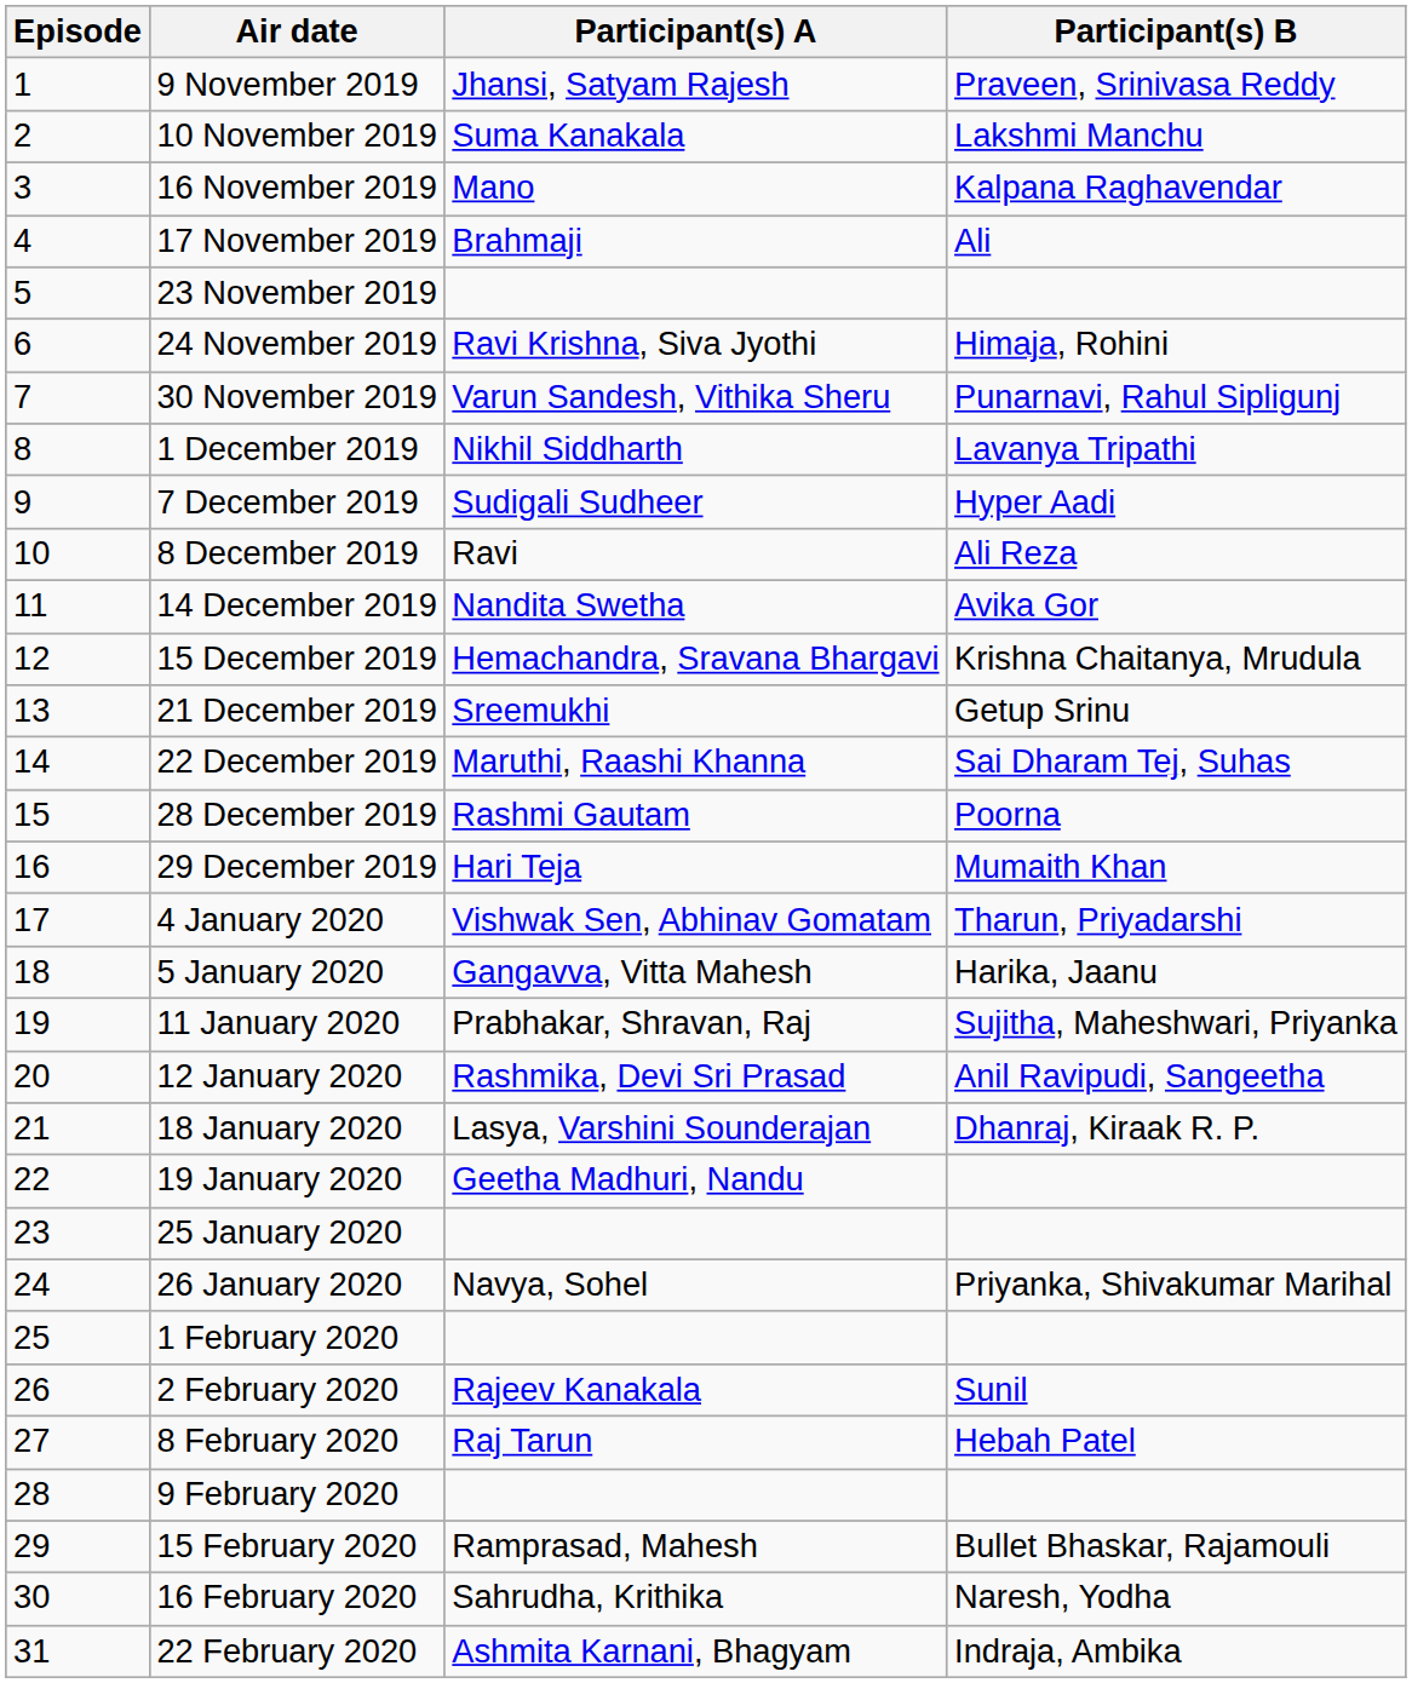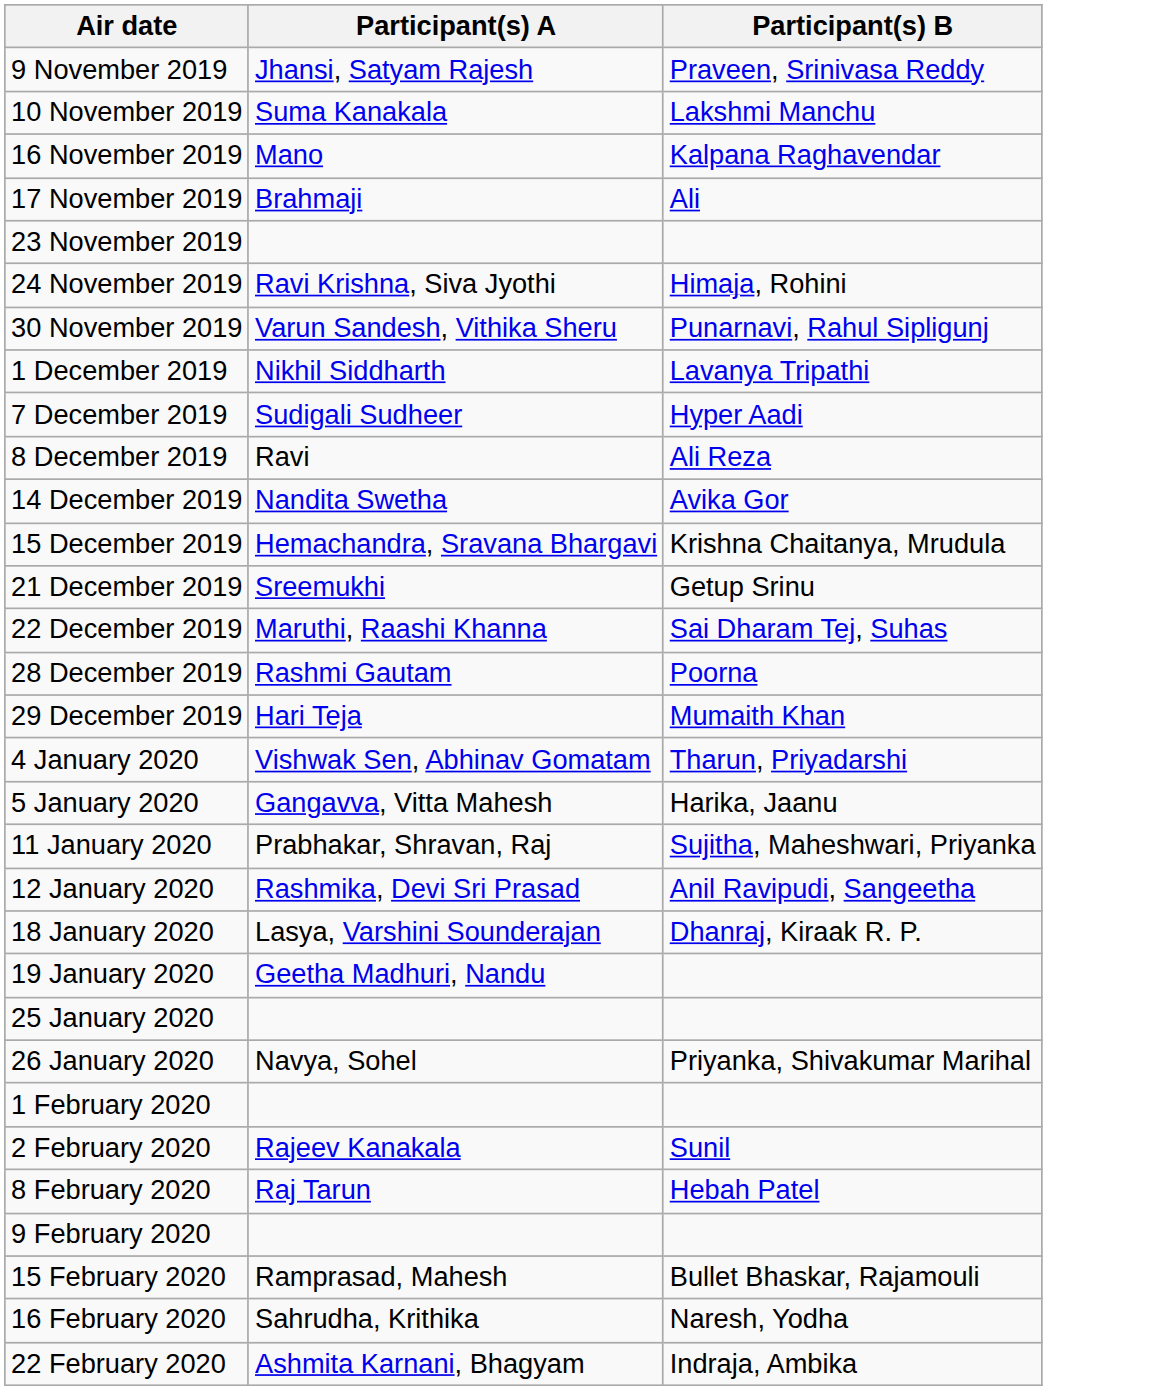 <table class="wikitable sortable">
 <tr>
-<th>Episode</th>
 <th>Air date</th>
 <th>Participant(s) A</th>
 <th>Participant(s) B</th>
 </tr>
 <tr>
-<td>1</td>
 <td>9 November 2019</td>
 <td><a href='#'>Jhansi</a>, <a href='#'>Satyam Rajesh</a></td>
 <td><a href='#'>Praveen</a>, <a href='#'>Srinivasa Reddy</a></td>
 </tr>
 <tr>
-<td>2</td>
 <td>10 November 2019</td>
 <td><a href='#'>Suma Kanakala</a></td>
 <td><a href='#'>Lakshmi Manchu</a></td>
 </tr>
 <tr>
-<td>3</td>
 <td>16 November 2019</td>
 <td><a href='#'>Mano</a></td>
 <td><a href='#'>Kalpana Raghavendar</a></td>
 </tr>
 <tr>
-<td>4</td>
 <td>17 November 2019</td>
 <td><a href='#'>Brahmaji</a></td>
 <td><a href='#'>Ali</a></td>
 </tr>
 <tr>
-<td>5</td>
 <td>23 November 2019</td>
 <td></td>
 <td></td>
 </tr>
 <tr>
-<td>6</td>
 <td>24 November 2019</td>
 <td><a href='#'>Ravi Krishna</a>, Siva Jyothi</td>
 <td><a href='#'>Himaja</a>, Rohini</td>
 </tr>
 <tr>
-<td>7</td>
 <td>30 November 2019</td>
 <td><a href='#'>Varun Sandesh</a>, <a href='#'>Vithika Sheru</a></td>
 <td><a href='#'>Punarnavi</a>, <a href='#'>Rahul Sipligunj</a></td>
 </tr>
 <tr>
-<td>8</td>
 <td>1 December 2019</td>
 <td><a href='#'>Nikhil Siddharth</a></td>
 <td><a href='#'>Lavanya Tripathi</a></td>
 </tr>
 <tr>
-<td>9</td>
 <td>7 December 2019</td>
 <td><a href='#'>Sudigali Sudheer</a></td>
 <td><a href='#'>Hyper Aadi</a></td>
 </tr>
 <tr>
-<td>10</td>
 <td>8 December 2019</td>
 <td>Ravi</td>
 <td><a href='#'>Ali Reza</a></td>
 </tr>
 <tr>
-<td>11</td>
 <td>14 December 2019</td>
 <td><a href='#'>Nandita Swetha</a></td>
 <td><a href='#'>Avika Gor</a></td>
 </tr>
 <tr>
-<td>12</td>
 <td>15 December 2019</td>
 <td><a href='#'>Hemachandra</a>, <a href='#'>Sravana Bhargavi</a></td>
 <td>Krishna Chaitanya, Mrudula</td>
 </tr>
 <tr>
-<td>13</td>
 <td>21 December 2019</td>
 <td><a href='#'>Sreemukhi</a></td>
 <td>Getup Srinu</td>
 </tr>
 <tr>
-<td>14</td>
 <td>22 December 2019</td>
 <td><a href='#'>Maruthi</a>, <a href='#'>Raashi Khanna</a></td>
 <td><a href='#'>Sai Dharam Tej</a>, <a href='#'>Suhas</a></td>
 </tr>
 <tr>
-<td>15</td>
 <td>28 December 2019</td>
 <td><a href='#'>Rashmi Gautam</a></td>
 <td><a href='#'>Poorna</a></td>
 </tr>
 <tr>
-<td>16</td>
 <td>29 December 2019</td>
 <td><a href='#'>Hari Teja</a></td>
 <td><a href='#'>Mumaith Khan</a></td>
 </tr>
 <tr>
-<td>17</td>
 <td>4 January 2020</td>
 <td><a href='#'>Vishwak Sen</a>, <a href='#'>Abhinav Gomatam</a></td>
 <td><a href='#'>Tharun</a>, <a href='#'>Priyadarshi</a></td>
 </tr>
 <tr>
-<td>18</td>
 <td>5 January 2020</td>
 <td><a href='#'>Gangavva</a>, Vitta Mahesh</td>
 <td>Harika, Jaanu</td>
 </tr>
 <tr>
-<td>19</td>
 <td>11 January 2020</td>
 <td>Prabhakar, Shravan, Raj</td>
 <td><a href='#'>Sujitha</a>, Maheshwari, Priyanka</td>
 </tr>
 <tr>
-<td>20</td>
 <td>12 January 2020</td>
 <td><a href='#'>Rashmika</a>, <a href='#'>Devi Sri Prasad</a></td>
 <td><a href='#'>Anil Ravipudi</a>, <a href='#'>Sangeetha</a></td>
 </tr>
 <tr>
-<td>21</td>
 <td>18 January 2020</td>
 <td>Lasya, <a href='#'>Varshini Sounderajan</a></td>
 <td><a href='#'>Dhanraj</a>, Kiraak R. P.</td>
 </tr>
 <tr>
-<td>22</td>
 <td>19 January 2020</td>
 <td><a href='#'>Geetha Madhuri</a>, <a href='#'>Nandu</a></td>
 <td></td>
 </tr>
 <tr>
-<td>23</td>
 <td>25 January 2020</td>
 <td></td>
 <td></td>
 </tr>
 <tr>
-<td>24</td>
 <td>26 January 2020</td>
 <td>Navya, Sohel</td>
 <td>Priyanka, Shivakumar Marihal</td>
 </tr>
 <tr>
-<td>25</td>
 <td>1 February 2020</td>
 <td></td>
 <td></td>
 </tr>
 <tr>
-<td>26</td>
 <td>2 February 2020</td>
 <td><a href='#'>Rajeev Kanakala</a></td>
 <td><a href='#'>Sunil</a></td>
 </tr>
 <tr>
-<td>27</td>
 <td>8 February 2020</td>
 <td><a href='#'>Raj Tarun</a></td>
 <td><a href='#'>Hebah Patel</a></td>
 </tr>
 <tr>
-<td>28</td>
 <td>9 February 2020</td>
 <td></td>
 <td></td>
 </tr>
 <tr>
-<td>29</td>
 <td>15 February 2020</td>
 <td>Ramprasad, Mahesh</td>
 <td>Bullet Bhaskar, Rajamouli</td>
 </tr>
 <tr>
-<td>30</td>
 <td>16 February 2020</td>
 <td>Sahrudha, Krithika</td>
 <td>Naresh, Yodha</td>
 </tr>
 <tr>
-<td>31</td>
 <td>22 February 2020</td>
 <td><a href='#'>Ashmita Karnani</a>, Bhagyam</td>
 <td>Indraja, Ambika</td>
 </tr>
 </table>
